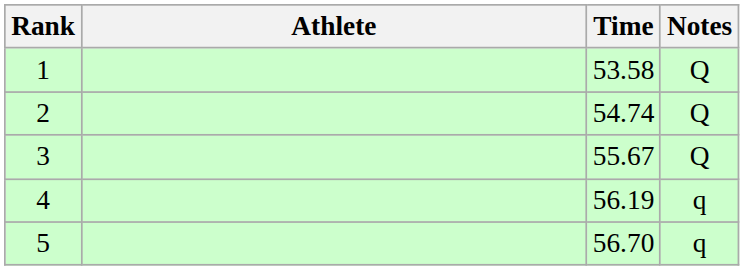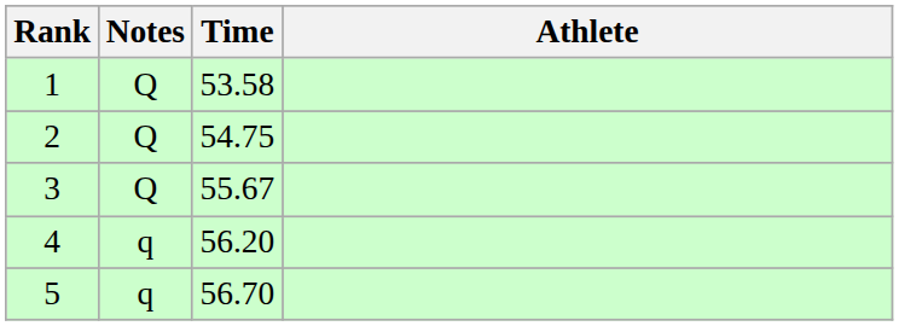 <table class="wikitable" style="text-align:center">
 <tr>
 <th>Rank</th>
+<th>Notes</th>
+<th>Time</th>
 <th Style="width:18em">Athlete</th>
-<th>Time</th>
-<th>Notes</th>
 </tr>
 <tr style="background:#cfc">
 <td>1</td>
+<td>Q</td>
+<td>53.58</td>
 <td style="text-align:left"></td>
-<td>53.58</td>
-<td>Q</td>
 </tr>
 <tr style="background:#cfc">
 <td>2</td>
+<td>Q</td>
+<td>54.75</td>
 <td style="text-align:left"></td>
-<td>54.74</td>
-<td>Q</td>
 </tr>
 <tr style="background:#cfc">
 <td>3</td>
+<td>Q</td>
+<td>55.67</td>
 <td style="text-align:left"></td>
-<td>55.67</td>
-<td>Q</td>
 </tr>
 <tr style="background:#cfc">
 <td>4</td>
+<td>q</td>
+<td>56.20</td>
 <td style="text-align:left"></td>
-<td>56.19</td>
-<td>q</td>
 </tr>
 <tr style="background:#cfc">
 <td>5</td>
+<td>q</td>
+<td>56.70</td>
 <td style="text-align:left"></td>
-<td>56.70</td>
-<td>q</td>
 </tr>
 </table>
